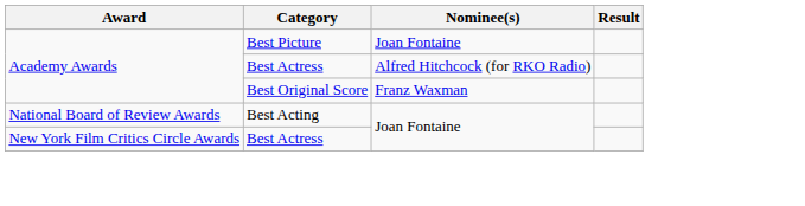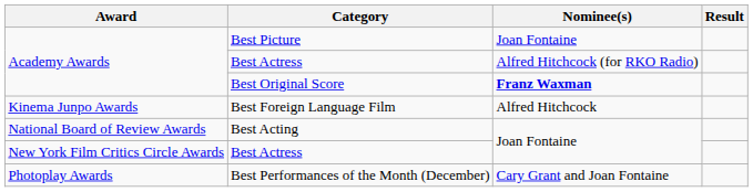 <table class="wikitable plainrowheaders">
 <tr>
 <th>Award</th>
 <th>Category</th>
 <th>Nominee(s)</th>
 <th>Result</th>
 </tr>
 <tr>
 <td rowspan="3"><a href='#'>Academy Awards</a></td>
 <td><a href='#'>Best Picture</a></td>
 <td><a href='#'>Joan Fontaine</a></td>
 <td></td>
 </tr>
 <tr>
 <td><a href='#'>Best Actress</a></td>
 <td><a href='#'>Alfred Hitchcock</a> (for <a href='#'>RKO Radio</a>)</td>
 <td></td>
 </tr>
 <tr>
 <td><a href='#'>Best Original Score</a></td>
-<td><a href='#'>Franz Waxman</a></td>
+<td><strong><a href='#'>Franz Waxman</a></strong></td>
+<td></td>
+</tr>
+<tr>
+<td><a href='#'>Kinema Junpo Awards</a></td>
+<td>Best Foreign Language Film</td>
+<td>Alfred Hitchcock</td>
 <td></td>
 </tr>
 <tr>
 <td><a href='#'>National Board of Review Awards</a></td>
 <td>Best Acting</td>
 <td rowspan="2">Joan Fontaine</td>
 <td></td>
 </tr>
 <tr>
 <td><a href='#'>New York Film Critics Circle Awards</a></td>
 <td><a href='#'>Best Actress</a></td>
 <td></td>
 </tr>
+<tr>
+<td><a href='#'>Photoplay Awards</a></td>
+<td>Best Performances of the Month (December)</td>
+<td><a href='#'>Cary Grant</a> and Joan Fontaine</td>
+<td></td>
+</tr>
 </table>
